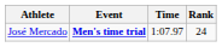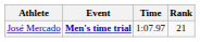 <table class=wikitable style=font-size:90%;>
 <tr>
 <th>Athlete</th>
 <th>Event</th>
 <th>Time</th>
 <th>Rank</th>
 </tr>
 <tr align=center>
 <td align=left><a href='#'>José Mercado</a></td>
 <td align=left><strong><a href='#'>Men's time trial</a></strong></td>
 <td>1:07.97</td>
-<td>24</td>
+<td>21</td>
 </tr>
 </table>
